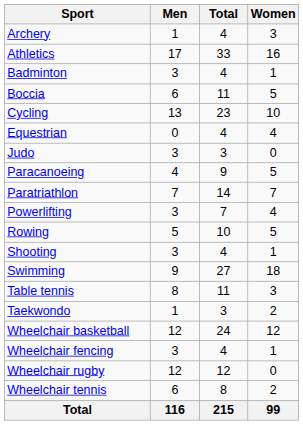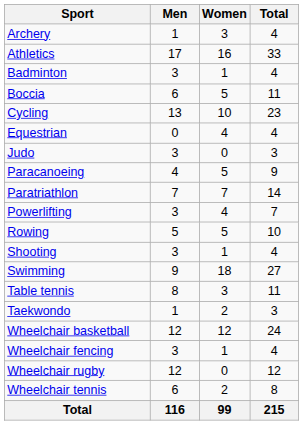 <table class="wikitable sortable" style="text-align:center;">
 <tr>
 <th width=180>Sport</th>
 <th width=55>Men</th>
+<th width=55>Women</th>
 <th width=55>Total</th>
-<th width=55>Women</th>
 </tr>
 <tr>
 <td align= left><a href='#'>Archery</a></td>
 <td>1</td>
+<td>3</td>
 <td>4</td>
-<td>3</td>
 </tr>
 <tr>
 <td align= left><a href='#'>Athletics</a></td>
 <td>17</td>
+<td>16</td>
 <td>33</td>
-<td>16</td>
 </tr>
 <tr>
 <td align= left><a href='#'>Badminton</a></td>
 <td>3</td>
+<td>1</td>
 <td>4</td>
-<td>1</td>
 </tr>
 <tr>
 <td align= left><a href='#'>Boccia</a></td>
 <td>6</td>
+<td>5</td>
 <td>11</td>
-<td>5</td>
 </tr>
 <tr>
 <td align= left><a href='#'>Cycling</a></td>
 <td>13</td>
+<td>10</td>
 <td>23</td>
-<td>10</td>
 </tr>
 <tr>
 <td style="text-align:left"><a href='#'>Equestrian</a></td>
 <td>0</td>
 <td>4</td>
 <td>4</td>
 </tr>
 <tr>
 <td style="text-align:left"><a href='#'>Judo</a></td>
 <td>3</td>
+<td>0</td>
 <td>3</td>
-<td>0</td>
 </tr>
 <tr>
 <td style="text-align:left"><a href='#'>Paracanoeing</a></td>
 <td>4</td>
+<td>5</td>
 <td>9</td>
-<td>5</td>
 </tr>
 <tr>
 <td style="text-align:left"><a href='#'>Paratriathlon</a></td>
 <td>7</td>
+<td>7</td>
 <td>14</td>
-<td>7</td>
 </tr>
 <tr>
 <td style="text-align:left"><a href='#'>Powerlifting</a></td>
 <td>3</td>
+<td>4</td>
 <td>7</td>
-<td>4</td>
 </tr>
 <tr>
 <td style="text-align:left"><a href='#'>Rowing</a></td>
 <td>5</td>
+<td>5</td>
 <td>10</td>
-<td>5</td>
 </tr>
 <tr>
 <td style="text-align:left"><a href='#'>Shooting</a></td>
 <td>3</td>
+<td>1</td>
 <td>4</td>
-<td>1</td>
 </tr>
 <tr>
 <td style="text-align:left"><a href='#'>Swimming</a></td>
 <td>9</td>
+<td>18</td>
 <td>27</td>
-<td>18</td>
 </tr>
 <tr>
 <td style="text-align:left"><a href='#'>Table tennis</a></td>
 <td>8</td>
+<td>3</td>
 <td>11</td>
-<td>3</td>
 </tr>
 <tr>
 <td style="text-align:left"><a href='#'>Taekwondo</a></td>
 <td>1</td>
+<td>2</td>
 <td>3</td>
-<td>2</td>
 </tr>
 <tr>
 <td style="text-align:left"><a href='#'>Wheelchair basketball</a></td>
 <td>12</td>
+<td>12</td>
 <td>24</td>
-<td>12</td>
 </tr>
 <tr>
 <td style="text-align:left"><a href='#'>Wheelchair fencing</a></td>
 <td>3</td>
+<td>1</td>
 <td>4</td>
-<td>1</td>
 </tr>
 <tr>
 <td style="text-align:left"><a href='#'>Wheelchair rugby</a></td>
 <td>12</td>
+<td>0</td>
 <td>12</td>
-<td>0</td>
 </tr>
 <tr>
 <td style="text-align:left"><a href='#'>Wheelchair tennis</a></td>
 <td>6</td>
+<td>2</td>
 <td>8</td>
-<td>2</td>
 </tr>
 <tr class="sortbottom">
 <th>Total</th>
 <th>116</th>
+<th>99</th>
 <th>215</th>
-<th>99</th>
 </tr>
 </table>
